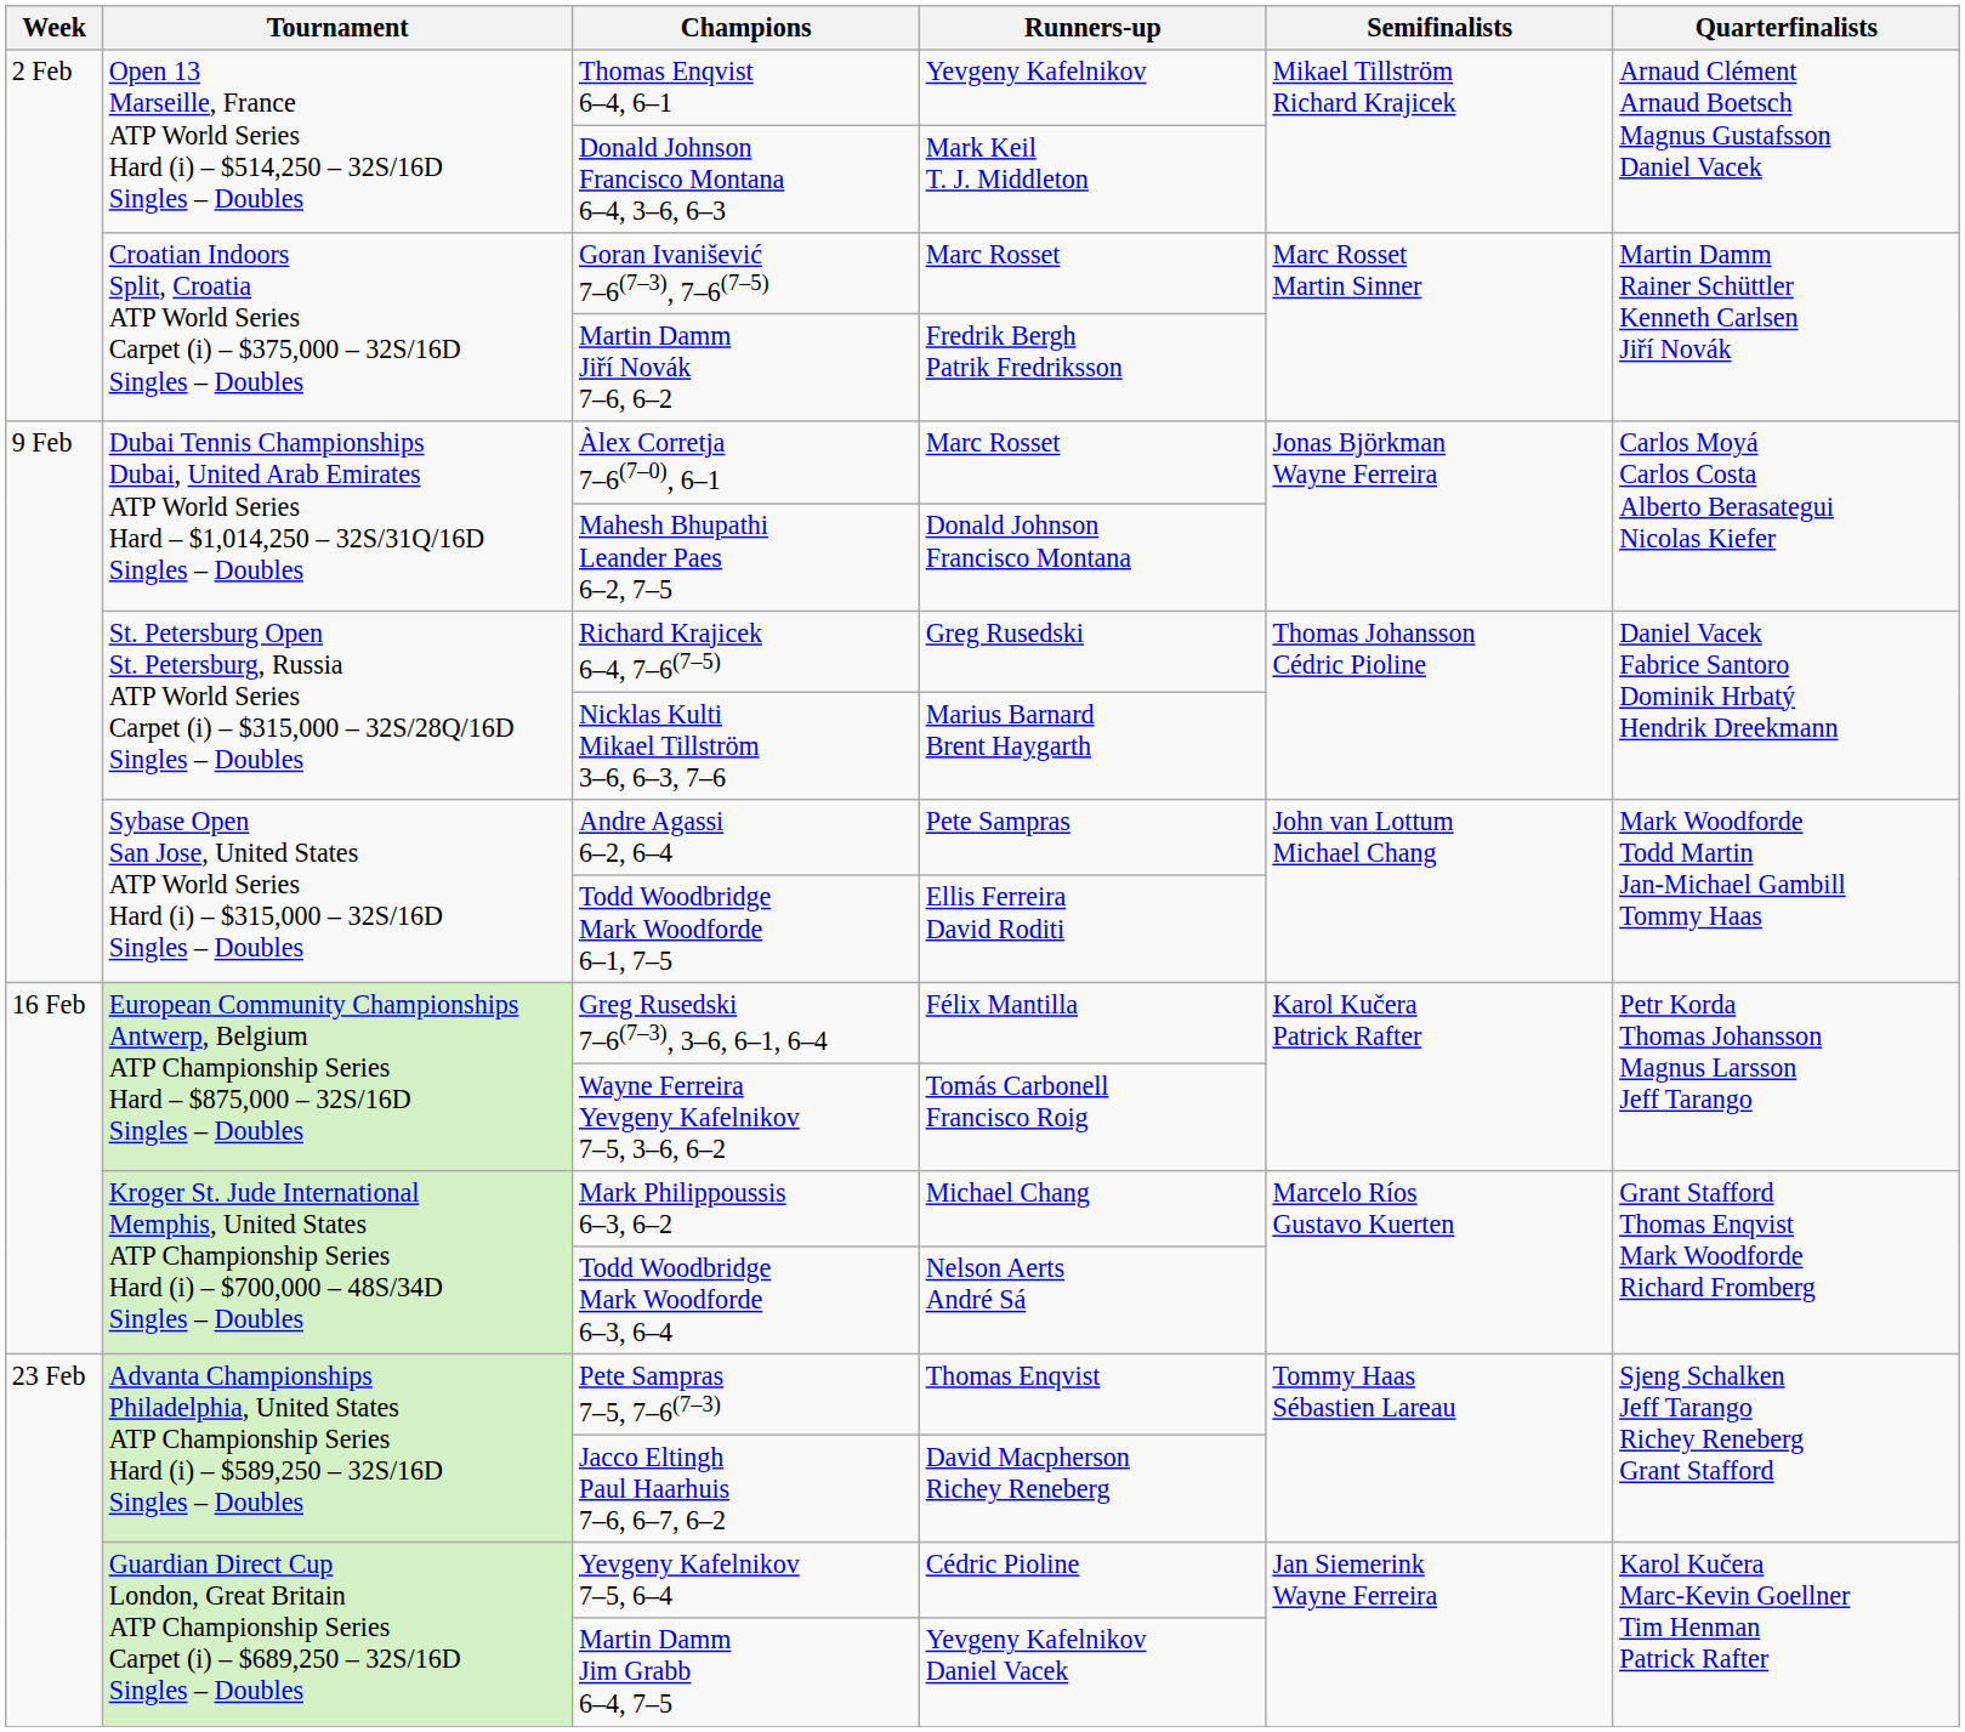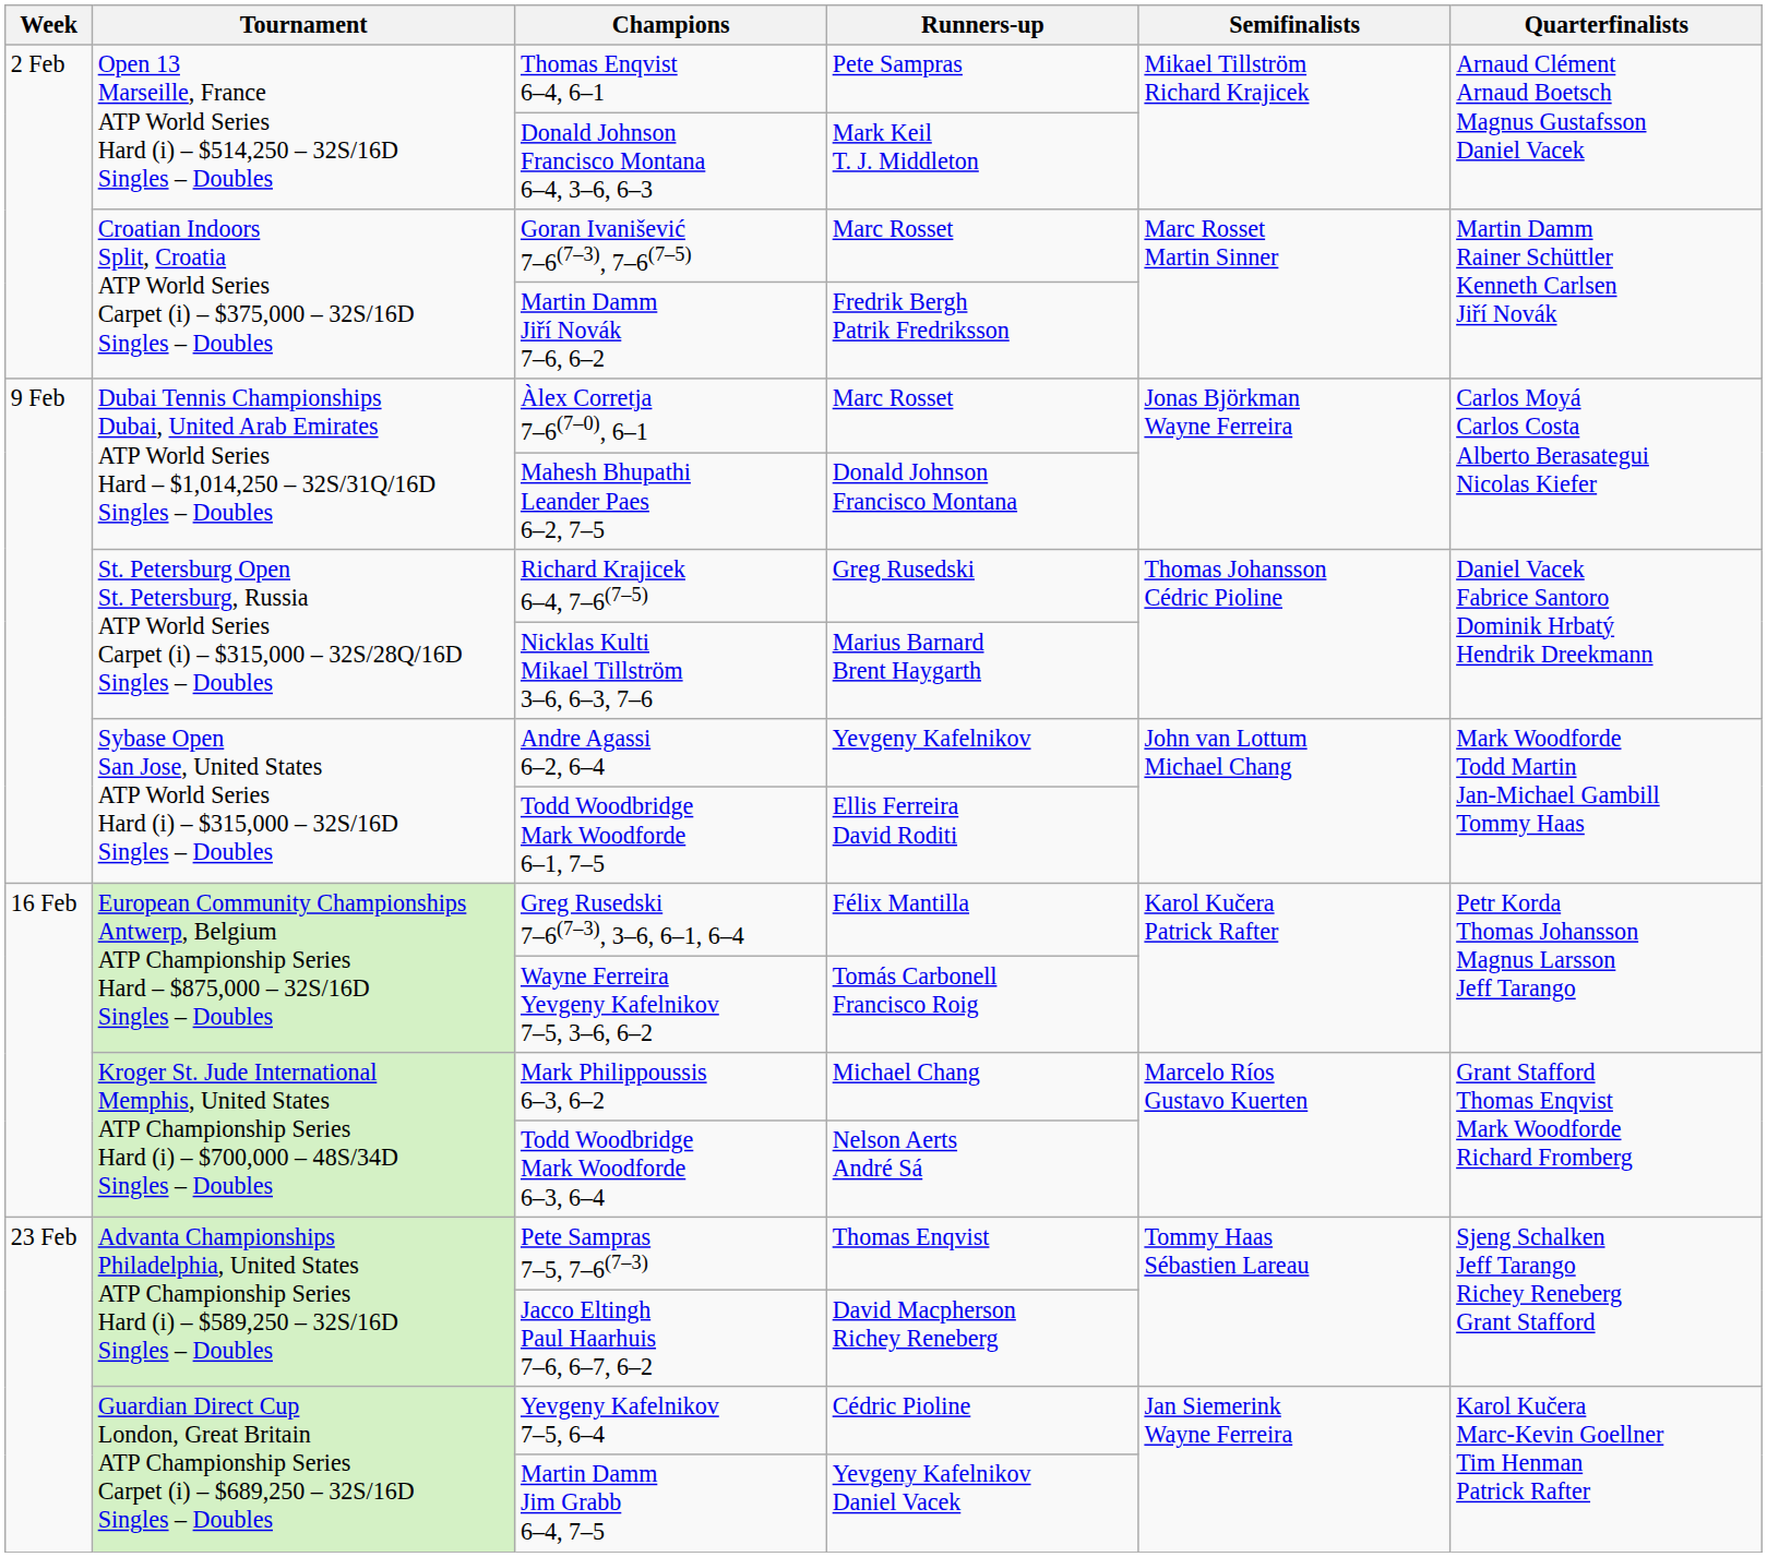 <table class=wikitable style=font-size:95%>
 <tr>
 <th style="width:48px;">Week</th>
 <th style="width:260px;">Tournament</th>
 <th style="width:190px;">Champions</th>
 <th style="width:190px;">Runners-up</th>
 <th style="width:190px;">Semifinalists</th>
 <th style="width:190px;">Quarterfinalists</th>
 </tr>
 <tr valign=top>
 <td rowspan=4>2 Feb</td>
 <td rowspan=2><a href='#'>Open 13</a><br> <a href='#'>Marseille</a>, France<br>ATP World Series<br>Hard (i) – $514,250 – 32S/16D<br><a href='#'>Singles</a> – <a href='#'>Doubles</a></td>
 <td> <a href='#'>Thomas Enqvist</a><br>6–4, 6–1</td>
-<td> <a href='#'>Yevgeny Kafelnikov</a></td>
+<td> <a href='#'>Pete Sampras</a></td>
 <td rowspan=2> <a href='#'>Mikael Tillström</a><br> <a href='#'>Richard Krajicek</a></td>
 <td rowspan=2> <a href='#'>Arnaud Clément</a><br> <a href='#'>Arnaud Boetsch</a><br> <a href='#'>Magnus Gustafsson</a><br> <a href='#'>Daniel Vacek</a></td>
 </tr>
 <tr valign=top>
 <td> <a href='#'>Donald Johnson</a><br> <a href='#'>Francisco Montana</a> <br> 6–4, 3–6, 6–3</td>
 <td> <a href='#'>Mark Keil</a><br> <a href='#'>T. J. Middleton</a></td>
 </tr>
 <tr valign=top>
 <td rowspan=2><a href='#'>Croatian Indoors</a><br><a href='#'>Split</a>, <a href='#'>Croatia</a><br>ATP World Series<br>Carpet (i) – $375,000 – 32S/16D<br><a href='#'>Singles</a> – <a href='#'>Doubles</a></td>
 <td> <a href='#'>Goran Ivanišević</a><br>7–6<sup>(7–3)</sup>, 7–6<sup>(7–5)</sup></td>
 <td> <a href='#'>Marc Rosset</a></td>
 <td rowspan=2> <a href='#'>Marc Rosset</a><br>  <a href='#'>Martin Sinner</a></td>
 <td rowspan=2> <a href='#'>Martin Damm</a><br> <a href='#'>Rainer Schüttler</a><br> <a href='#'>Kenneth Carlsen</a><br> <a href='#'>Jiří Novák</a></td>
 </tr>
 <tr valign=top>
 <td> <a href='#'>Martin Damm</a><br> <a href='#'>Jiří Novák</a><br>7–6, 6–2</td>
 <td> <a href='#'>Fredrik Bergh</a><br> <a href='#'>Patrik Fredriksson</a></td>
 </tr>
 <tr valign=top>
 <td rowspan=6>9 Feb</td>
 <td rowspan=2><a href='#'>Dubai Tennis Championships</a><br> <a href='#'>Dubai</a>, <a href='#'>United Arab Emirates</a> <br>ATP World Series<br>Hard – $1,014,250 – 32S/31Q/16D<br><a href='#'>Singles</a> – <a href='#'>Doubles</a></td>
 <td> <a href='#'>Àlex Corretja</a><br>7–6<sup>(7–0)</sup>, 6–1</td>
 <td> <a href='#'>Marc Rosset</a></td>
 <td rowspan=2> <a href='#'>Jonas Björkman</a><br>  <a href='#'>Wayne Ferreira</a></td>
 <td rowspan=2> <a href='#'>Carlos Moyá</a><br> <a href='#'>Carlos Costa</a><br> <a href='#'>Alberto Berasategui</a><br> <a href='#'>Nicolas Kiefer</a></td>
 </tr>
 <tr valign=top>
 <td> <a href='#'>Mahesh Bhupathi</a><br> <a href='#'>Leander Paes</a><br>6–2, 7–5</td>
 <td> <a href='#'>Donald Johnson</a><br> <a href='#'>Francisco Montana</a></td>
 </tr>
 <tr valign=top>
 <td rowspan=2><a href='#'>St. Petersburg Open</a><br> <a href='#'>St. Petersburg</a>, Russia <br>ATP World Series<br>Carpet (i) – $315,000 – 32S/28Q/16D<br><a href='#'>Singles</a> – <a href='#'>Doubles</a></td>
 <td> <a href='#'>Richard Krajicek</a><br>6–4, 7–6<sup>(7–5)</sup></td>
 <td> <a href='#'>Greg Rusedski</a></td>
 <td rowspan=2> <a href='#'>Thomas Johansson</a><br>  <a href='#'>Cédric Pioline</a></td>
 <td rowspan=2> <a href='#'>Daniel Vacek</a><br> <a href='#'>Fabrice Santoro</a><br> <a href='#'>Dominik Hrbatý</a><br> <a href='#'>Hendrik Dreekmann</a></td>
 </tr>
 <tr valign=top>
 <td> <a href='#'>Nicklas Kulti</a><br> <a href='#'>Mikael Tillström</a><br>3–6, 6–3, 7–6</td>
 <td> <a href='#'>Marius Barnard</a><br> <a href='#'>Brent Haygarth</a></td>
 </tr>
 <tr valign=top>
 <td rowspan=2><a href='#'>Sybase Open</a><br> <a href='#'>San Jose</a>, United States <br>ATP World Series<br>Hard (i) – $315,000 – 32S/16D<br><a href='#'>Singles</a> – <a href='#'>Doubles</a></td>
 <td> <a href='#'>Andre Agassi</a><br>6–2, 6–4</td>
-<td> <a href='#'>Pete Sampras</a></td>
+<td> <a href='#'>Yevgeny Kafelnikov</a></td>
 <td rowspan=2> <a href='#'>John van Lottum</a><br>  <a href='#'>Michael Chang</a></td>
 <td rowspan=2> <a href='#'>Mark Woodforde</a><br> <a href='#'>Todd Martin</a><br> <a href='#'>Jan-Michael Gambill</a><br> <a href='#'>Tommy Haas</a></td>
 </tr>
 <tr valign=top>
 <td> <a href='#'>Todd Woodbridge</a><br> <a href='#'>Mark Woodforde</a><br>6–1, 7–5</td>
 <td> <a href='#'>Ellis Ferreira</a><br> <a href='#'>David Roditi</a></td>
 </tr>
 <tr valign=top>
 <td rowspan=4>16 Feb</td>
 <td style="background:#d4f1c5;" rowspan="2"><a href='#'>European Community Championships</a><br><a href='#'>Antwerp</a>, Belgium <br>ATP Championship Series<br>Hard – $875,000 – 32S/16D<br><a href='#'>Singles</a> – <a href='#'>Doubles</a></td>
 <td> <a href='#'>Greg Rusedski</a><br>7–6<sup>(7–3)</sup>, 3–6, 6–1, 6–4</td>
 <td> <a href='#'>Félix Mantilla</a></td>
 <td rowspan=2> <a href='#'>Karol Kučera</a><br>  <a href='#'>Patrick Rafter</a></td>
 <td rowspan=2> <a href='#'>Petr Korda</a><br> <a href='#'>Thomas Johansson</a><br> <a href='#'>Magnus Larsson</a><br> <a href='#'>Jeff Tarango</a></td>
 </tr>
 <tr valign=top>
 <td> <a href='#'>Wayne Ferreira</a><br> <a href='#'>Yevgeny Kafelnikov</a><br>7–5, 3–6, 6–2</td>
 <td> <a href='#'>Tomás Carbonell</a><br> <a href='#'>Francisco Roig</a></td>
 </tr>
 <tr valign=top>
 <td style="background:#d4f1c5;" rowspan="2"><a href='#'>Kroger St. Jude International</a><br><a href='#'>Memphis</a>, United States <br>ATP Championship Series<br>Hard (i) – $700,000 – 48S/34D<br><a href='#'>Singles</a> – <a href='#'>Doubles</a></td>
 <td> <a href='#'>Mark Philippoussis</a><br>6–3, 6–2</td>
 <td> <a href='#'>Michael Chang</a></td>
 <td rowspan=2> <a href='#'>Marcelo Ríos</a><br>  <a href='#'>Gustavo Kuerten</a></td>
 <td rowspan=2> <a href='#'>Grant Stafford</a><br> <a href='#'>Thomas Enqvist</a><br> <a href='#'>Mark Woodforde</a><br> <a href='#'>Richard Fromberg</a></td>
 </tr>
 <tr valign=top>
 <td> <a href='#'>Todd Woodbridge</a><br> <a href='#'>Mark Woodforde</a><br>6–3, 6–4</td>
 <td> <a href='#'>Nelson Aerts</a><br> <a href='#'>André Sá</a></td>
 </tr>
 <tr valign=top>
 <td rowspan=4>23 Feb</td>
 <td style="background:#d4f1c5;" rowspan="2"><a href='#'>Advanta Championships</a><br><a href='#'>Philadelphia</a>, United States <br>ATP Championship Series<br>Hard (i) – $589,250 – 32S/16D<br><a href='#'>Singles</a> – <a href='#'>Doubles</a></td>
 <td> <a href='#'>Pete Sampras</a><br>7–5, 7–6<sup>(7–3)</sup></td>
 <td> <a href='#'>Thomas Enqvist</a></td>
 <td rowspan=2> <a href='#'>Tommy Haas</a><br>  <a href='#'>Sébastien Lareau</a></td>
 <td rowspan=2> <a href='#'>Sjeng Schalken</a><br> <a href='#'>Jeff Tarango</a><br> <a href='#'>Richey Reneberg</a><br> <a href='#'>Grant Stafford</a></td>
 </tr>
 <tr valign=top>
 <td> <a href='#'>Jacco Eltingh</a><br> <a href='#'>Paul Haarhuis</a><br>7–6, 6–7, 6–2</td>
 <td> <a href='#'>David Macpherson</a><br> <a href='#'>Richey Reneberg</a></td>
 </tr>
 <tr valign=top>
 <td style="background:#d4f1c5;" rowspan="2"><a href='#'>Guardian Direct Cup</a><br> London, Great Britain <br>ATP Championship Series<br>Carpet (i) – $689,250 – 32S/16D<br><a href='#'>Singles</a> – <a href='#'>Doubles</a></td>
 <td> <a href='#'>Yevgeny Kafelnikov</a><br>7–5, 6–4</td>
 <td> <a href='#'>Cédric Pioline</a></td>
 <td rowspan=2> <a href='#'>Jan Siemerink</a><br>  <a href='#'>Wayne Ferreira</a></td>
 <td rowspan=2> <a href='#'>Karol Kučera</a><br> <a href='#'>Marc-Kevin Goellner</a><br> <a href='#'>Tim Henman</a><br> <a href='#'>Patrick Rafter</a></td>
 </tr>
 <tr valign=top>
 <td> <a href='#'>Martin Damm</a><br> <a href='#'>Jim Grabb</a><br>6–4, 7–5</td>
 <td> <a href='#'>Yevgeny Kafelnikov</a><br> <a href='#'>Daniel Vacek</a></td>
 </tr>
 </table>
